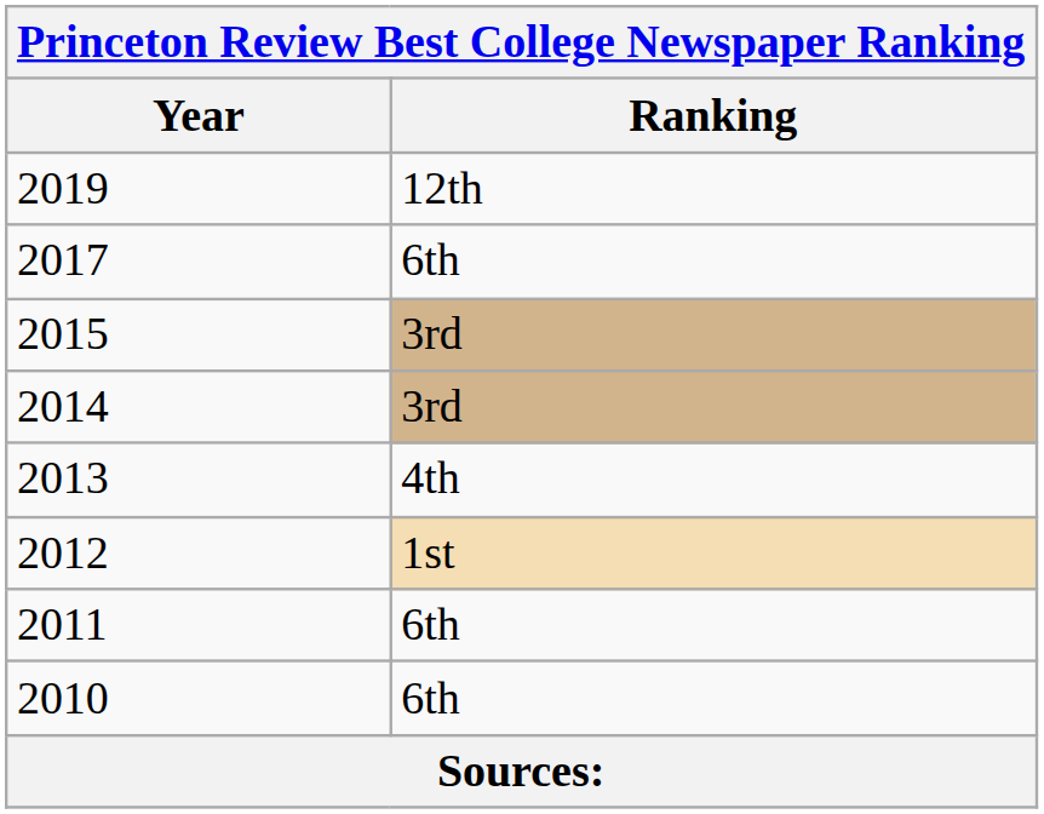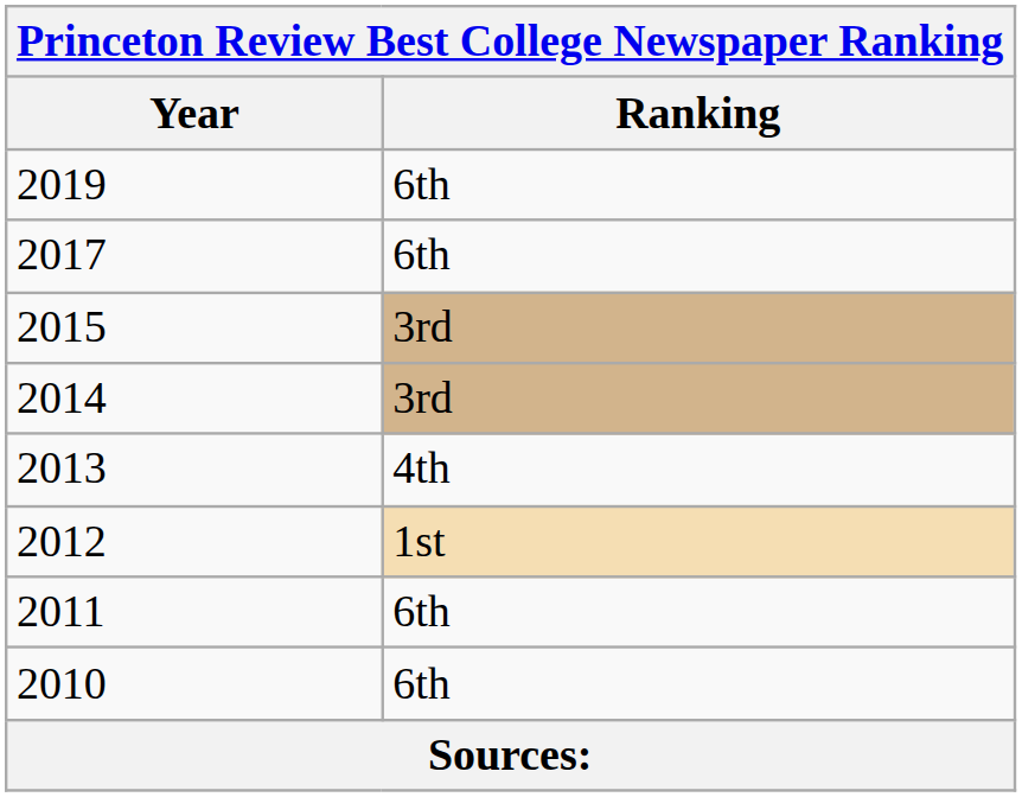 <table class="wikitable">
 <tr>
 <th colspan="3"><a href='#'>Princeton Review Best College Newspaper Ranking</a></th>
 </tr>
 <tr>
 <th>Year</th>
 <th>Ranking</th>
 </tr>
 <tr>
 <td>2019</td>
-<td>12th</td>
+<td>6th</td>
 </tr>
 <tr>
 <td>2017</td>
 <td>6th</td>
 </tr>
 <tr>
 <td>2015</td>
 <td style="background:tan;">3rd</td>
 </tr>
 <tr>
 <td>2014</td>
 <td style="background:tan;">3rd</td>
 </tr>
 <tr>
 <td>2013</td>
 <td>4th</td>
 </tr>
 <tr>
 <td>2012</td>
 <td style="background:wheat;">1st</td>
 </tr>
 <tr>
 <td>2011</td>
 <td>6th</td>
 </tr>
 <tr>
 <td>2010</td>
 <td>6th</td>
 </tr>
 <tr>
 <th colspan="2">Sources:</th>
 </tr>
 </table>
